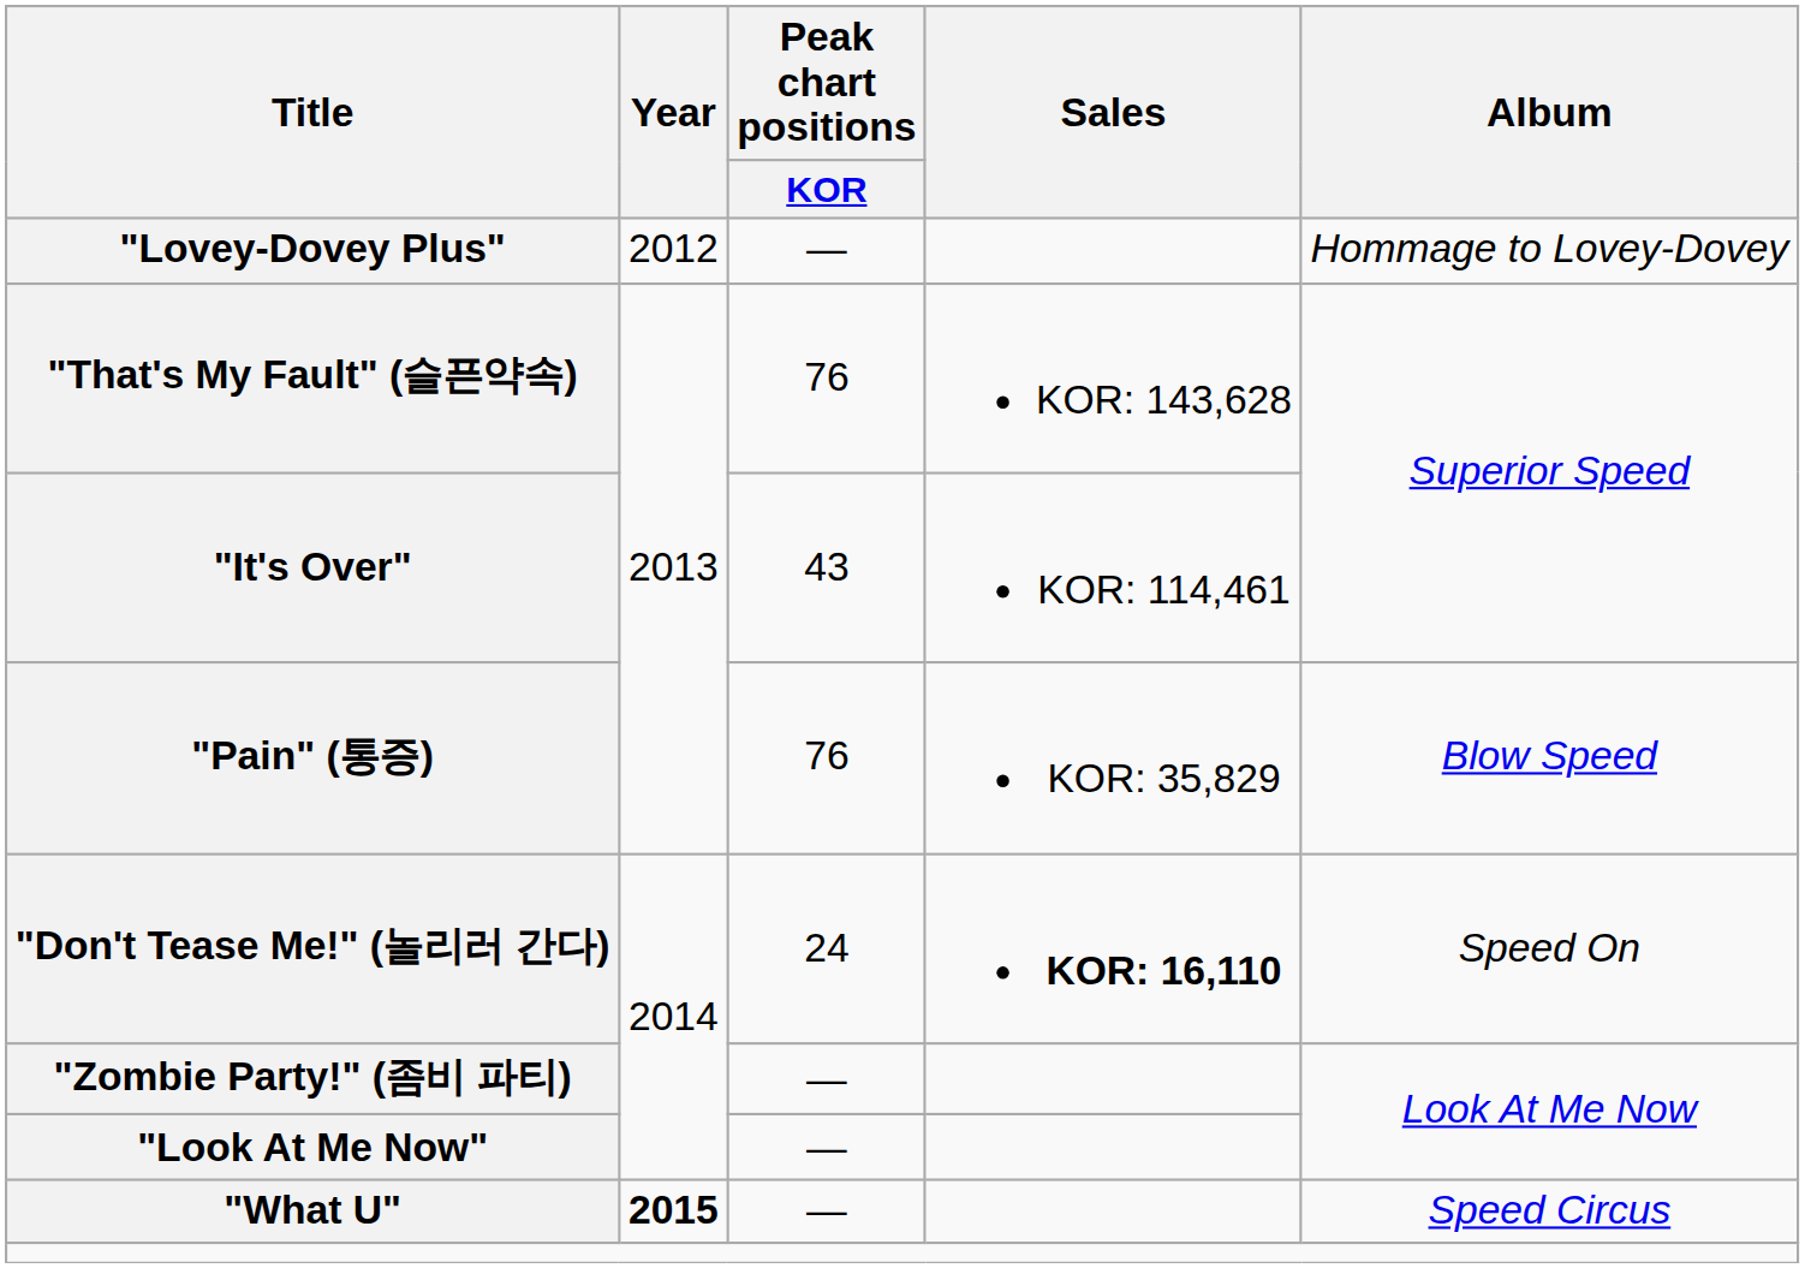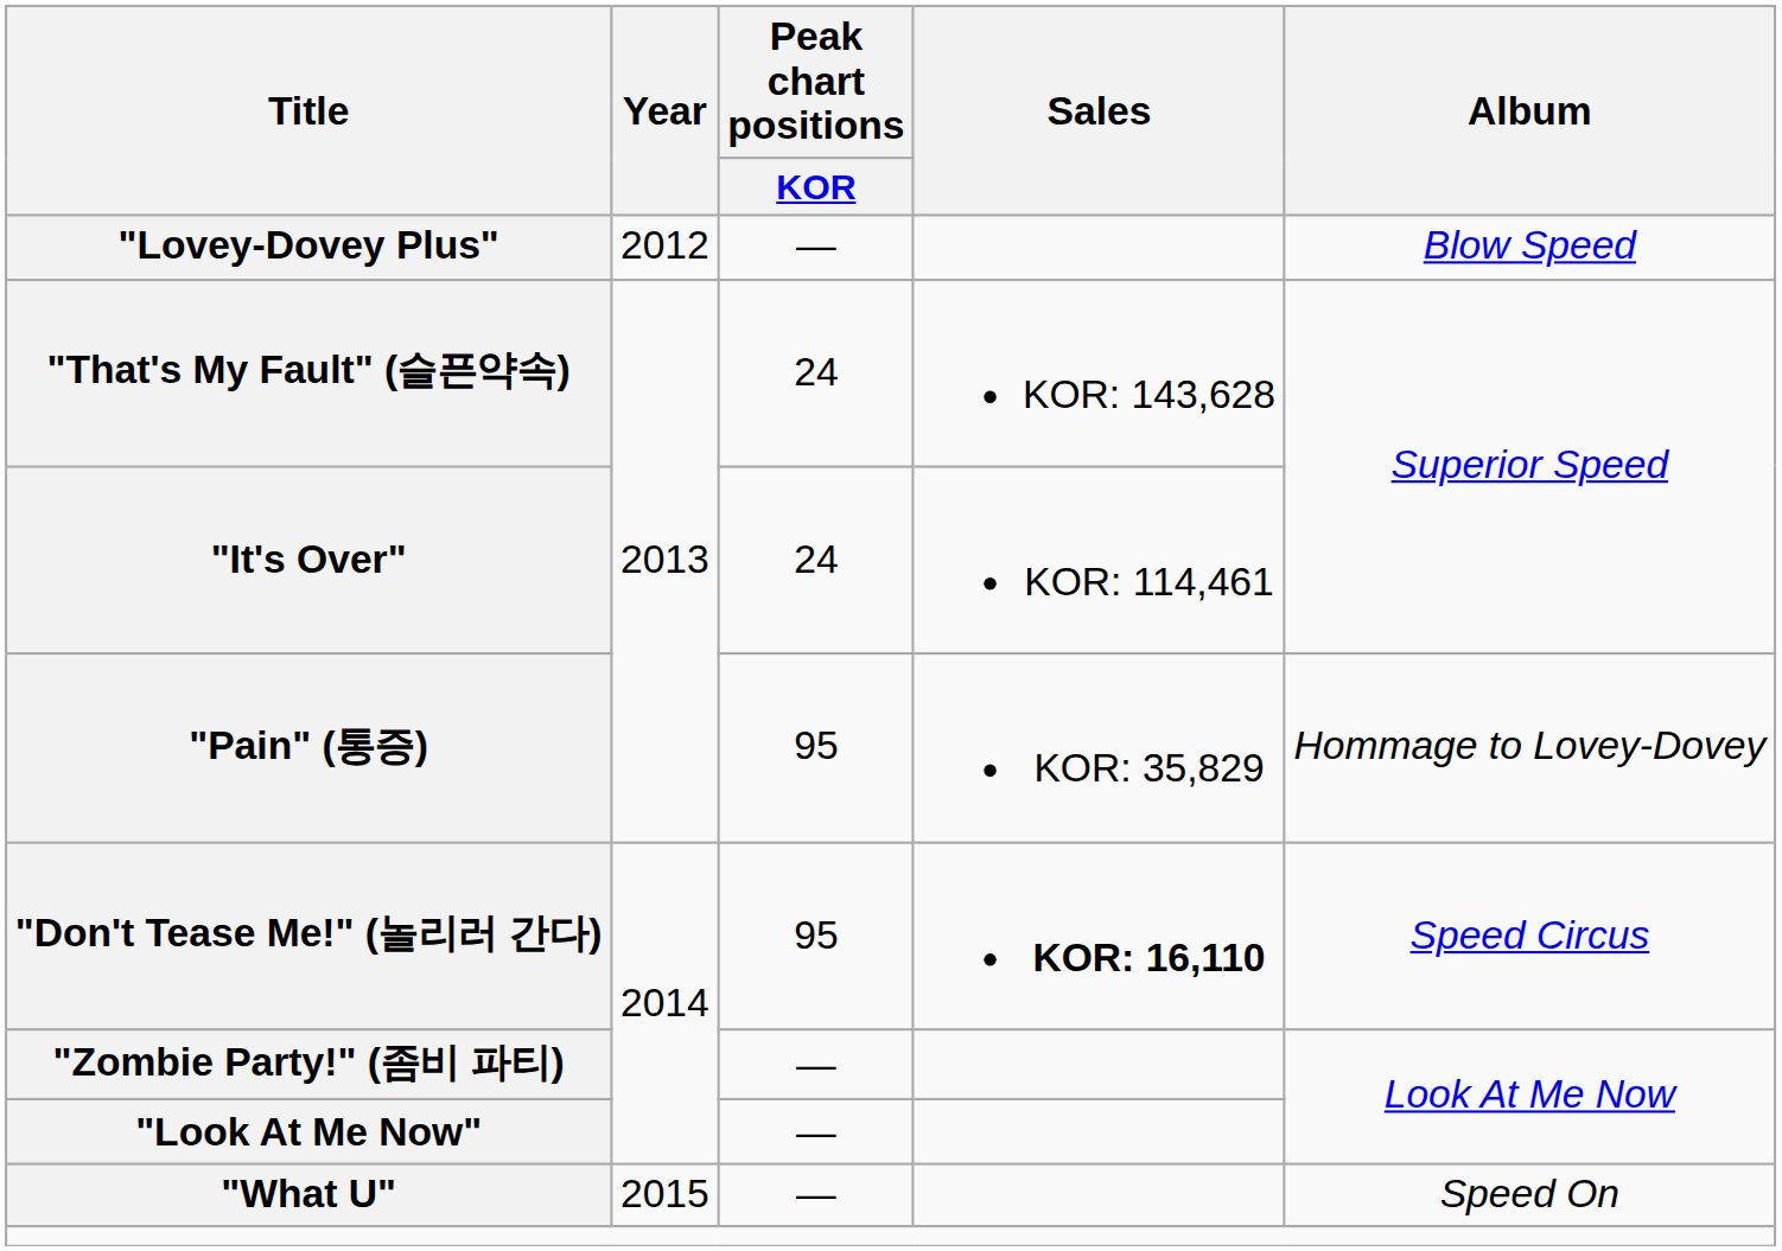 <table class="wikitable plainrowheaders" style="text-align:center;">
 <tr>
 <th rowspan="2" scope="col">Title</th>
 <th rowspan="2" scope="col">Year</th>
 <th scope="col">Peak chart positions</th>
 <th rowspan="2" scope="col">Sales</th>
 <th rowspan="2">Album</th>
 </tr>
 <tr>
 <th scope="col" style="width:2.5em;font-size:90%;"><a href='#'>KOR</a><br></th>
 </tr>
 <tr>
 <th scope="row">"Lovey-Dovey Plus"</th>
 <td>2012</td>
 <td>—</td>
 <td></td>
-<td><em>Hommage to Lovey-Dovey</em></td>
+<td><em><a href='#'>Blow Speed</a></em></td>
 </tr>
 <tr>
 <th scope="row">"That's My Fault" (슬픈약속) </th>
 <td rowspan="3">2013</td>
-<td>76</td>
+<td>24</td>
 <td><br><ul><li>KOR: 143,628</li></ul></td>
 <td rowspan="2"><em><a href='#'>Superior Speed</a></em></td>
 </tr>
 <tr>
 <th scope="row">"It's Over" </th>
-<td>43</td>
+<td>24</td>
 <td><br><ul><li>KOR: 114,461</li></ul></td>
 </tr>
 <tr>
 <th scope="row">"Pain" (통증)</th>
-<td>76</td>
+<td>95</td>
 <td><br><ul><li>KOR: 35,829</li></ul></td>
-<td><em><a href='#'>Blow Speed</a></em></td>
+<td><em>Hommage to Lovey-Dovey</em></td>
 </tr>
 <tr>
 <th scope="row">"Don't Tease Me!" (놀리러 간다)</th>
 <td rowspan="3">2014</td>
-<td>24</td>
+<td>95</td>
 <td><strong><br><ul><li>KOR: 16,110</li></ul></strong></td>
-<td><em>Speed On</em></td>
+<td><em><a href='#'>Speed Circus</a></em></td>
 </tr>
 <tr>
 <th scope="row">"Zombie Party!" (좀비 파티)</th>
 <td>—</td>
 <td></td>
 <td rowspan="2"><em><a href='#'>Look At Me Now</a></em></td>
 </tr>
 <tr>
 <th scope="row">"Look At Me Now"</th>
 <td>—</td>
 <td></td>
 </tr>
 <tr>
 <th scope="row">"What U"</th>
-<td><strong>2015</strong></td>
+<td>2015</td>
 <td>—</td>
 <td></td>
-<td><em><a href='#'>Speed Circus</a></em></td>
+<td><em>Speed On</em></td>
 </tr>
 <tr>
 <td colspan="5"></td>
 </tr>
 </table>
